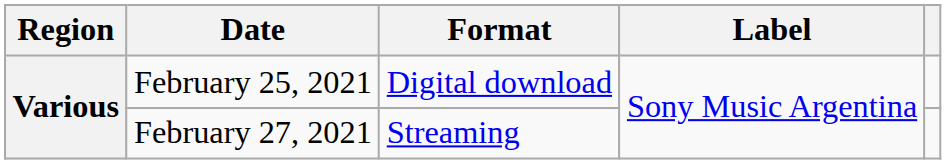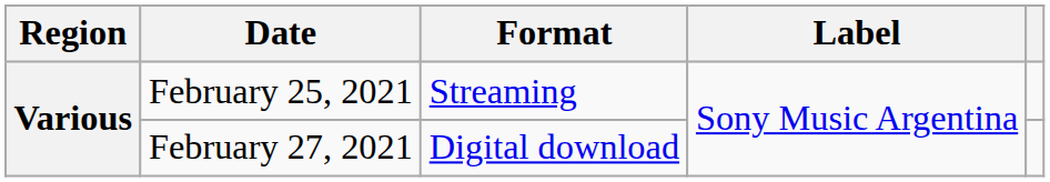 <table class="wikitable plainrowheaders">
 <tr>
 <th scope="col">Region</th>
 <th scope="col">Date</th>
 <th scope="col">Format</th>
 <th scope="col">Label</th>
 <th scope="col"></th>
 </tr>
 <tr>
 <th rowspan="2" scope="row">Various</th>
 <td>February 25, 2021</td>
-<td><a href='#'>Digital download</a></td>
+<td><a href='#'>Streaming</a></td>
 <td rowspan="2"><a href='#'>Sony Music Argentina</a></td>
 <td></td>
 </tr>
 <tr>
 <td>February 27, 2021</td>
-<td><a href='#'>Streaming</a></td>
+<td><a href='#'>Digital download</a></td>
 <td></td>
 </tr>
 </table>
